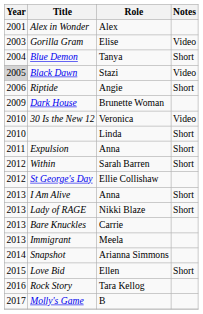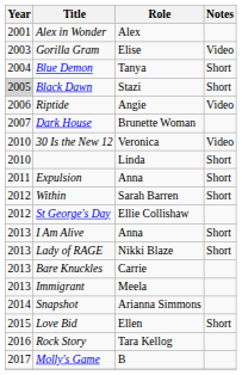 <table class="wikitable sortable">
 <tr>
 <th>Year</th>
 <th>Title</th>
 <th>Role</th>
 <th class="unsortable">Notes</th>
 </tr>
 <tr>
 <td>2001</td>
 <td><em>Alex in Wonder</em></td>
 <td>Alex</td>
 <td></td>
 </tr>
 <tr>
 <td>2003</td>
 <td><em>Gorilla Gram</em></td>
 <td>Elise</td>
 <td>Video</td>
 </tr>
 <tr>
 <td>2004</td>
 <td><em><a href='#'>Blue Demon</a></em></td>
 <td>Tanya</td>
 <td>Short</td>
 </tr>
 <tr>
 <td style="background: lightgrey;">2005</td>
 <td><em><a href='#'>Black Dawn</a></em></td>
 <td>Stazi</td>
-<td>Video</td>
+<td>Short</td>
 </tr>
 <tr>
 <td>2006</td>
 <td><em>Riptide</em></td>
 <td>Angie</td>
-<td>Short</td>
+<td>Video</td>
 </tr>
 <tr>
-<td>2009</td>
+<td>2007</td>
 <td><em><a href='#'>Dark House</a></em></td>
 <td>Brunette Woman</td>
 <td></td>
 </tr>
 <tr>
 <td>2010</td>
 <td><em>30 Is the New 12</em></td>
 <td>Veronica</td>
 <td>Video</td>
 </tr>
 <tr>
 <td>2010</td>
 <td><em></em></td>
 <td>Linda</td>
 <td>Short</td>
 </tr>
 <tr>
 <td>2011</td>
 <td><em>Expulsion</em></td>
 <td>Anna</td>
 <td>Short</td>
 </tr>
 <tr>
 <td>2012</td>
 <td><em>Within</em></td>
 <td>Sarah Barren</td>
 <td>Short</td>
 </tr>
 <tr>
 <td>2012</td>
 <td><em><a href='#'>St George's Day</a></em></td>
 <td>Ellie Collishaw</td>
 <td></td>
 </tr>
 <tr>
 <td>2013</td>
 <td><em>I Am Alive</em></td>
 <td>Anna</td>
 <td>Short</td>
 </tr>
 <tr>
 <td>2013</td>
 <td><em>Lady of RAGE</em></td>
 <td>Nikki Blaze</td>
 <td>Short</td>
 </tr>
 <tr>
 <td>2013</td>
 <td><em>Bare Knuckles</em></td>
 <td>Carrie</td>
 <td></td>
 </tr>
 <tr>
 <td>2013</td>
 <td><em>Immigrant</em></td>
 <td>Meela</td>
 <td></td>
 </tr>
 <tr>
 <td>2014</td>
 <td><em>Snapshot</em></td>
 <td>Arianna Simmons</td>
 <td></td>
 </tr>
 <tr>
 <td>2015</td>
 <td><em>Love Bid</em></td>
 <td>Ellen</td>
 <td>Short</td>
 </tr>
 <tr>
 <td>2016</td>
 <td><em>Rock Story</em></td>
 <td>Tara Kellog</td>
 <td></td>
 </tr>
 <tr>
 <td>2017</td>
 <td><em><a href='#'>Molly's Game</a></em></td>
 <td>B</td>
 <td></td>
 </tr>
 <tr>
 </tr>
 </table>
